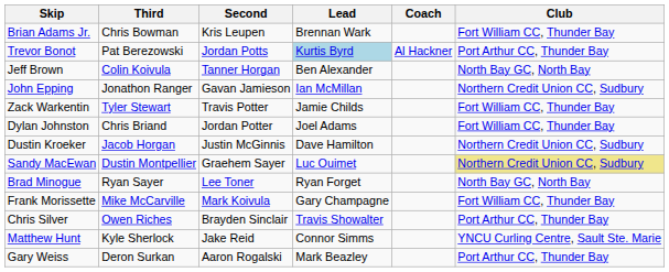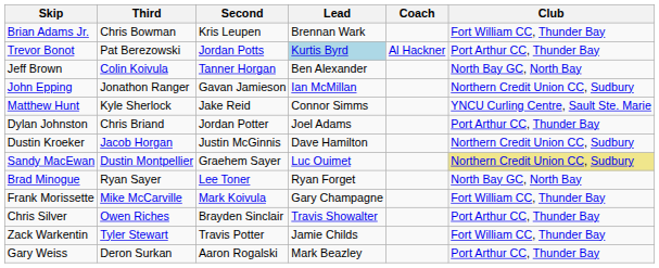 <table class="wikitable">
 <tr>
 <th scope="col">Skip</th>
 <th scope="col">Third</th>
 <th scope="col">Second</th>
 <th scope="col">Lead</th>
 <th scope="col">Coach</th>
 <th scope="col">Club</th>
 </tr>
 <tr>
 <td><a href='#'>Brian Adams Jr.</a></td>
 <td>Chris Bowman</td>
 <td>Kris Leupen</td>
 <td>Brennan Wark</td>
 <td></td>
 <td><a href='#'>Fort William CC</a>, <a href='#'>Thunder Bay</a></td>
 </tr>
 <tr>
 <td><a href='#'>Trevor Bonot</a></td>
 <td>Pat Berezowski</td>
 <td><a href='#'>Jordan Potts</a></td>
 <td style="background: lightblue;"><a href='#'>Kurtis Byrd</a></td>
 <td><a href='#'>Al Hackner</a></td>
 <td><a href='#'>Port Arthur CC</a>, <a href='#'>Thunder Bay</a></td>
 </tr>
 <tr>
 <td>Jeff Brown</td>
 <td><a href='#'>Colin Koivula</a></td>
 <td><a href='#'>Tanner Horgan</a></td>
 <td>Ben Alexander</td>
 <td></td>
 <td><a href='#'>North Bay GC</a>, <a href='#'>North Bay</a></td>
 </tr>
 <tr>
 <td><a href='#'>John Epping</a></td>
 <td>Jonathon Ranger</td>
 <td>Gavan Jamieson</td>
 <td><a href='#'>Ian McMillan</a></td>
 <td></td>
 <td><a href='#'>Northern Credit Union CC</a>, <a href='#'>Sudbury</a></td>
 </tr>
 <tr>
-<td>Zack Warkentin</td>
-<td><a href='#'>Tyler Stewart</a></td>
-<td>Travis Potter</td>
-<td>Jamie Childs</td>
+<td><a href='#'>Matthew Hunt</a></td>
+<td>Kyle Sherlock</td>
+<td>Jake Reid</td>
+<td>Connor Simms</td>
 <td></td>
-<td><a href='#'>Fort William CC</a>, <a href='#'>Thunder Bay</a></td>
+<td><a href='#'>YNCU Curling Centre</a>, <a href='#'>Sault Ste. Marie</a></td>
 </tr>
 <tr>
 <td>Dylan Johnston</td>
 <td>Chris Briand</td>
 <td>Jordan Potter</td>
 <td>Joel Adams</td>
 <td></td>
-<td><a href='#'>Fort William CC</a>, <a href='#'>Thunder Bay</a></td>
+<td><a href='#'>Port Arthur CC</a>, <a href='#'>Thunder Bay</a></td>
 </tr>
 <tr>
 <td>Dustin Kroeker</td>
 <td><a href='#'>Jacob Horgan</a></td>
 <td>Justin McGinnis</td>
 <td>Dave Hamilton</td>
 <td></td>
 <td><a href='#'>Northern Credit Union CC</a>, <a href='#'>Sudbury</a></td>
 </tr>
 <tr>
 <td><a href='#'>Sandy MacEwan</a></td>
 <td><a href='#'>Dustin Montpellier</a></td>
 <td>Graehem Sayer</td>
 <td><a href='#'>Luc Ouimet</a></td>
 <td></td>
 <td style="background: khaki;"><a href='#'>Northern Credit Union CC</a>, <a href='#'>Sudbury</a></td>
 </tr>
 <tr>
 <td><a href='#'>Brad Minogue</a></td>
 <td>Ryan Sayer</td>
 <td><a href='#'>Lee Toner</a></td>
 <td>Ryan Forget</td>
 <td></td>
 <td><a href='#'>North Bay GC</a>, <a href='#'>North Bay</a></td>
 </tr>
 <tr>
 <td>Frank Morissette</td>
 <td><a href='#'>Mike McCarville</a></td>
 <td><a href='#'>Mark Koivula</a></td>
 <td>Gary Champagne</td>
 <td></td>
 <td><a href='#'>Fort William CC</a>, <a href='#'>Thunder Bay</a></td>
 </tr>
 <tr>
 <td>Chris Silver</td>
 <td><a href='#'>Owen Riches</a></td>
 <td>Brayden Sinclair</td>
 <td><a href='#'>Travis Showalter</a></td>
 <td></td>
 <td><a href='#'>Port Arthur CC</a>, <a href='#'>Thunder Bay</a></td>
 </tr>
 <tr>
-<td><a href='#'>Matthew Hunt</a></td>
-<td>Kyle Sherlock</td>
-<td>Jake Reid</td>
-<td>Connor Simms</td>
+<td>Zack Warkentin</td>
+<td><a href='#'>Tyler Stewart</a></td>
+<td>Travis Potter</td>
+<td>Jamie Childs</td>
 <td></td>
-<td><a href='#'>YNCU Curling Centre</a>, <a href='#'>Sault Ste. Marie</a></td>
+<td><a href='#'>Fort William CC</a>, <a href='#'>Thunder Bay</a></td>
 </tr>
 <tr>
 <td>Gary Weiss</td>
 <td>Deron Surkan</td>
 <td>Aaron Rogalski</td>
 <td>Mark Beazley</td>
 <td></td>
 <td><a href='#'>Port Arthur CC</a>, <a href='#'>Thunder Bay</a></td>
 </tr>
 </table>
